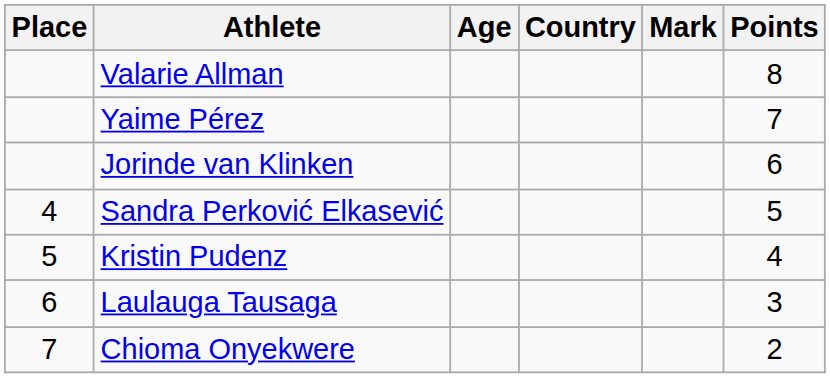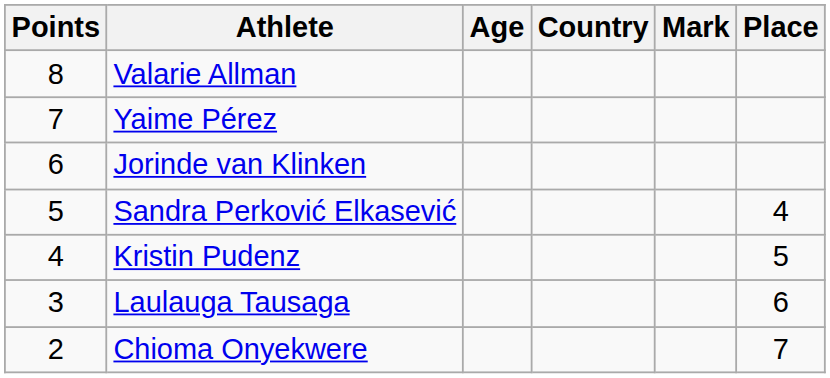 <table class="wikitable mw-datatable sortable">
 <tr>
-<th>Place</th>
+<th>Points</th>
 <th>Athlete</th>
 <th>Age</th>
 <th>Country</th>
 <th>Mark</th>
-<th>Points</th>
+<th>Place</th>
 </tr>
 <tr>
-<td align=center></td>
+<td align=center>8</td>
 <td><a href='#'>Valarie Allman</a></td>
 <td></td>
 <td></td>
 <td></td>
-<td align=center>8</td>
+<td align=center></td>
 </tr>
 <tr>
-<td align=center></td>
+<td align=center>7</td>
 <td><a href='#'>Yaime Pérez</a></td>
 <td></td>
 <td></td>
 <td></td>
-<td align=center>7</td>
+<td align=center></td>
 </tr>
 <tr>
+<td align=center>6</td>
+<td><a href='#'>Jorinde van Klinken</a></td>
+<td></td>
+<td></td>
+<td></td>
 <td align=center></td>
-<td><a href='#'>Jorinde van Klinken</a></td>
+</tr>
+<tr>
+<td align=center>5</td>
+<td><a href='#'>Sandra Perković Elkasević</a></td>
+<td></td>
+<td></td>
+<td></td>
+<td align=center>4</td>
+</tr>
+<tr>
+<td align=center>4</td>
+<td><a href='#'>Kristin Pudenz</a></td>
+<td></td>
+<td></td>
+<td></td>
+<td align=center>5</td>
+</tr>
+<tr>
+<td align=center>3</td>
+<td><a href='#'>Laulauga Tausaga</a></td>
 <td></td>
 <td></td>
 <td></td>
 <td align=center>6</td>
 </tr>
 <tr>
-<td align=center>4</td>
-<td><a href='#'>Sandra Perković Elkasević</a></td>
-<td></td>
-<td></td>
-<td></td>
-<td align=center>5</td>
-</tr>
-<tr>
-<td align=center>5</td>
-<td><a href='#'>Kristin Pudenz</a></td>
-<td></td>
-<td></td>
-<td></td>
-<td align=center>4</td>
-</tr>
-<tr>
-<td align=center>6</td>
-<td><a href='#'>Laulauga Tausaga</a></td>
-<td></td>
-<td></td>
-<td></td>
-<td align=center>3</td>
-</tr>
-<tr>
-<td align=center>7</td>
+<td align=center>2</td>
 <td><a href='#'>Chioma Onyekwere</a></td>
 <td></td>
 <td></td>
 <td></td>
-<td align=center>2</td>
+<td align=center>7</td>
 </tr>
 </table>
